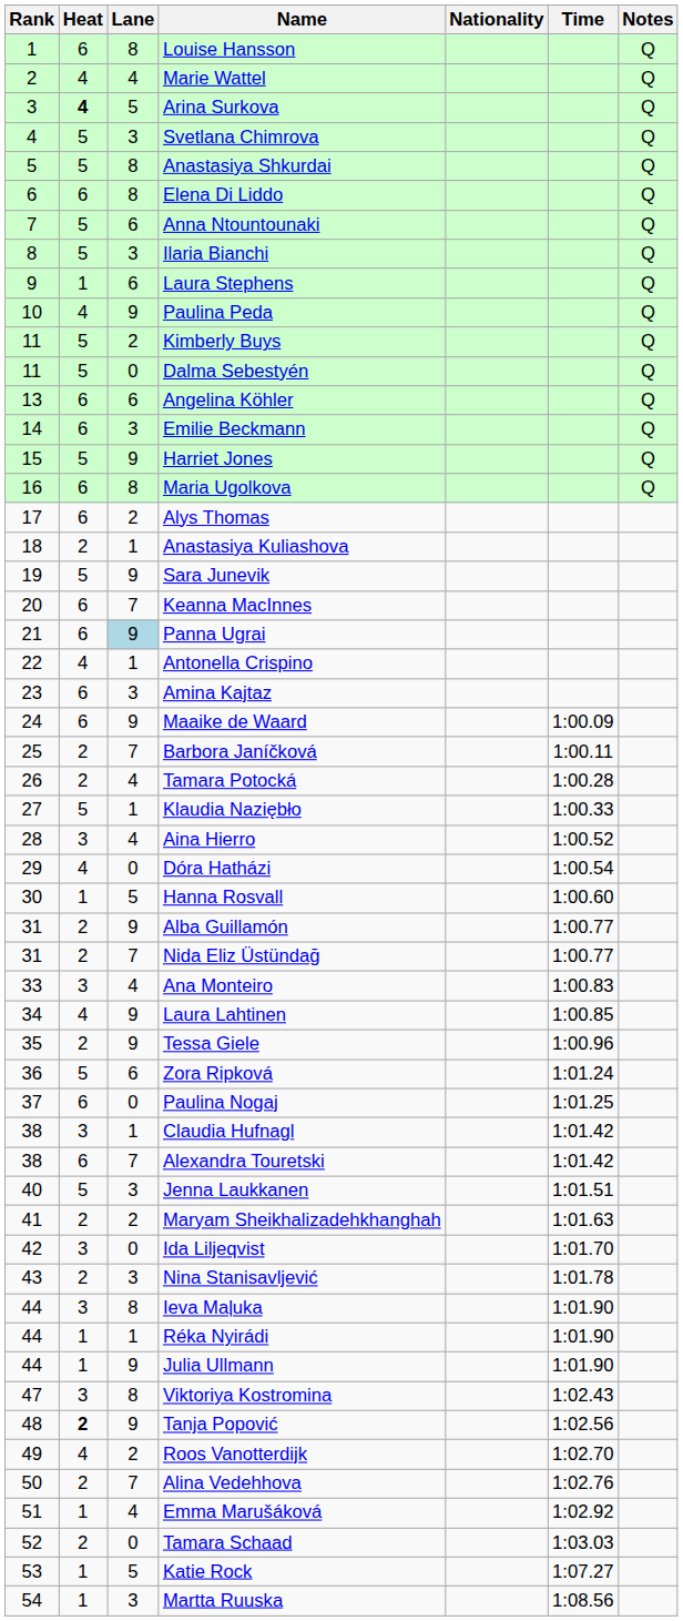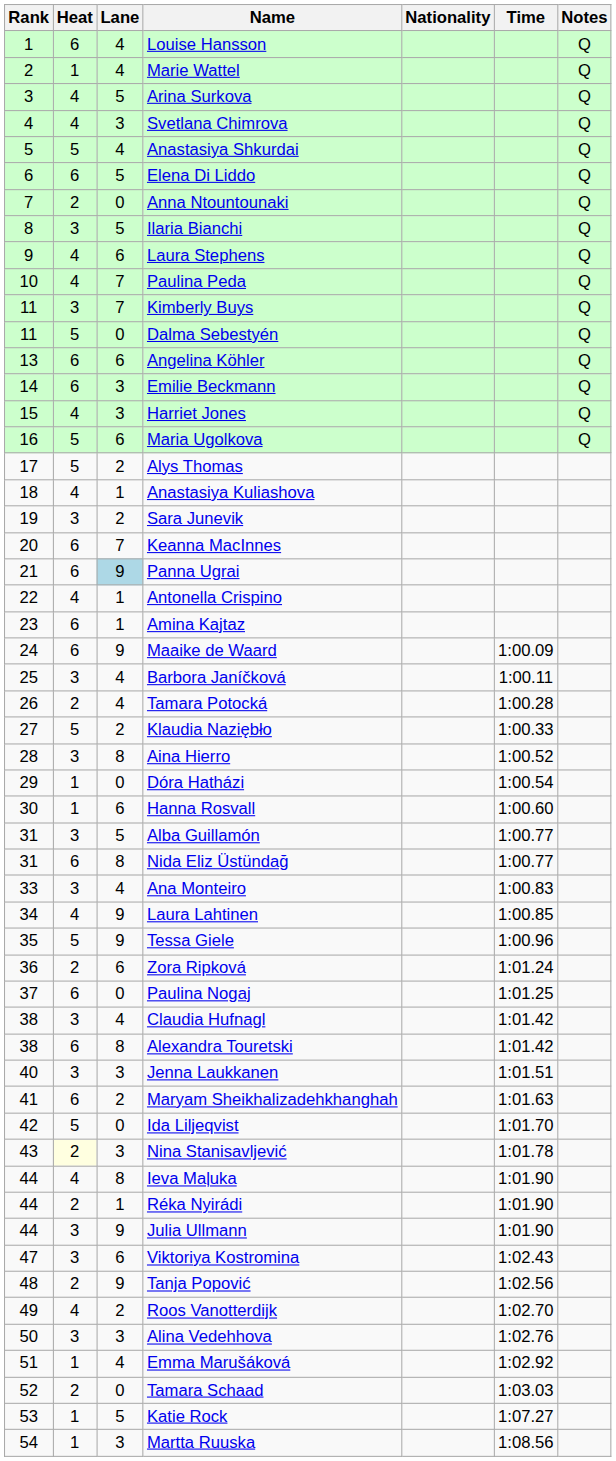 <table class="wikitable sortable" style="text-align:center">
 <tr>
 <th>Rank</th>
 <th>Heat</th>
 <th>Lane</th>
 <th>Name</th>
 <th>Nationality</th>
 <th>Time</th>
 <th>Notes</th>
 </tr>
 <tr bgcolor=ccffcc>
 <td>1</td>
 <td>6</td>
-<td>8</td>
+<td>4</td>
 <td align=left><a href='#'>Louise Hansson</a></td>
 <td align=left></td>
 <td></td>
 <td>Q</td>
 </tr>
 <tr bgcolor=ccffcc>
 <td>2</td>
-<td>4</td>
+<td>1</td>
 <td>4</td>
 <td align=left><a href='#'>Marie Wattel</a></td>
 <td align=left></td>
 <td></td>
 <td>Q</td>
 </tr>
 <tr bgcolor=ccffcc>
 <td>3</td>
-<td><strong>4</strong></td>
+<td>4</td>
 <td>5</td>
 <td align=left><a href='#'>Arina Surkova</a></td>
 <td align=left></td>
 <td></td>
 <td>Q</td>
 </tr>
 <tr bgcolor=ccffcc>
 <td>4</td>
-<td>5</td>
+<td>4</td>
 <td>3</td>
 <td align=left><a href='#'>Svetlana Chimrova</a></td>
 <td align=left></td>
 <td></td>
 <td>Q</td>
 </tr>
 <tr bgcolor=ccffcc>
 <td>5</td>
 <td>5</td>
-<td>8</td>
+<td>4</td>
 <td align=left><a href='#'>Anastasiya Shkurdai</a></td>
 <td align=left></td>
 <td></td>
 <td>Q</td>
 </tr>
 <tr bgcolor=ccffcc>
 <td>6</td>
 <td>6</td>
-<td>8</td>
+<td>5</td>
 <td align=left><a href='#'>Elena Di Liddo</a></td>
 <td align=left></td>
 <td></td>
 <td>Q</td>
 </tr>
 <tr bgcolor=ccffcc>
 <td>7</td>
-<td>5</td>
-<td>6</td>
+<td>2</td>
+<td>0</td>
 <td align=left><a href='#'>Anna Ntountounaki</a></td>
 <td align=left></td>
 <td></td>
 <td>Q</td>
 </tr>
 <tr bgcolor=ccffcc>
 <td>8</td>
+<td>3</td>
 <td>5</td>
-<td>3</td>
 <td align=left><a href='#'>Ilaria Bianchi</a></td>
 <td align=left></td>
 <td></td>
 <td>Q</td>
 </tr>
 <tr bgcolor=ccffcc>
 <td>9</td>
-<td>1</td>
+<td>4</td>
 <td>6</td>
 <td align=left><a href='#'>Laura Stephens</a></td>
 <td align=left></td>
 <td></td>
 <td>Q</td>
 </tr>
 <tr bgcolor=ccffcc>
 <td>10</td>
 <td>4</td>
-<td>9</td>
+<td>7</td>
 <td align=left><a href='#'>Paulina Peda</a></td>
 <td align=left></td>
 <td></td>
 <td>Q</td>
 </tr>
 <tr bgcolor=ccffcc>
 <td>11</td>
-<td>5</td>
-<td>2</td>
+<td>3</td>
+<td>7</td>
 <td align=left><a href='#'>Kimberly Buys</a></td>
 <td align=left></td>
 <td></td>
 <td>Q</td>
 </tr>
 <tr bgcolor=ccffcc>
 <td>11</td>
 <td>5</td>
 <td>0</td>
 <td align=left><a href='#'>Dalma Sebestyén</a></td>
 <td align=left></td>
 <td></td>
 <td>Q</td>
 </tr>
 <tr bgcolor=ccffcc>
 <td>13</td>
 <td>6</td>
 <td>6</td>
 <td align=left><a href='#'>Angelina Köhler</a></td>
 <td align=left></td>
 <td></td>
 <td>Q</td>
 </tr>
 <tr bgcolor=ccffcc>
 <td>14</td>
 <td>6</td>
 <td>3</td>
 <td align=left><a href='#'>Emilie Beckmann</a></td>
 <td align=left></td>
 <td></td>
 <td>Q</td>
 </tr>
 <tr bgcolor=ccffcc>
 <td>15</td>
-<td>5</td>
-<td>9</td>
+<td>4</td>
+<td>3</td>
 <td align=left><a href='#'>Harriet Jones</a></td>
 <td align=left></td>
 <td></td>
 <td>Q</td>
 </tr>
 <tr bgcolor=ccffcc>
 <td>16</td>
+<td>5</td>
 <td>6</td>
-<td>8</td>
 <td align=left><a href='#'>Maria Ugolkova</a></td>
 <td align=left></td>
 <td></td>
 <td>Q</td>
 </tr>
 <tr>
 <td>17</td>
-<td>6</td>
+<td>5</td>
 <td>2</td>
 <td align=left><a href='#'>Alys Thomas</a></td>
 <td align=left></td>
 <td></td>
 <td></td>
 </tr>
 <tr>
 <td>18</td>
-<td>2</td>
+<td>4</td>
 <td>1</td>
 <td align=left><a href='#'>Anastasiya Kuliashova</a></td>
 <td align=left></td>
 <td></td>
 <td></td>
 </tr>
 <tr>
 <td>19</td>
-<td>5</td>
-<td>9</td>
+<td>3</td>
+<td>2</td>
 <td align=left><a href='#'>Sara Junevik</a></td>
 <td align=left></td>
 <td></td>
 <td></td>
 </tr>
 <tr>
 <td>20</td>
 <td>6</td>
 <td>7</td>
 <td align=left><a href='#'>Keanna MacInnes</a></td>
 <td align=left></td>
 <td></td>
 <td></td>
 </tr>
 <tr>
 <td>21</td>
 <td>6</td>
 <td style="background: lightblue;">9</td>
 <td align=left><a href='#'>Panna Ugrai</a></td>
 <td align=left></td>
 <td></td>
 <td></td>
 </tr>
 <tr>
 <td>22</td>
 <td>4</td>
 <td>1</td>
 <td align=left><a href='#'>Antonella Crispino</a></td>
 <td align=left></td>
 <td></td>
 <td></td>
 </tr>
 <tr>
 <td>23</td>
 <td>6</td>
-<td>3</td>
+<td>1</td>
 <td align=left><a href='#'>Amina Kajtaz</a></td>
 <td align=left></td>
 <td></td>
 <td></td>
 </tr>
 <tr>
 <td>24</td>
 <td>6</td>
 <td>9</td>
 <td align=left><a href='#'>Maaike de Waard</a></td>
 <td align=left></td>
 <td>1:00.09</td>
 <td></td>
 </tr>
 <tr>
 <td>25</td>
-<td>2</td>
-<td>7</td>
+<td>3</td>
+<td>4</td>
 <td align=left><a href='#'>Barbora Janíčková</a></td>
 <td align=left></td>
 <td>1:00.11</td>
 <td></td>
 </tr>
 <tr>
 <td>26</td>
 <td>2</td>
 <td>4</td>
 <td align=left><a href='#'>Tamara Potocká</a></td>
 <td align=left></td>
 <td>1:00.28</td>
 <td></td>
 </tr>
 <tr>
 <td>27</td>
 <td>5</td>
-<td>1</td>
+<td>2</td>
 <td align=left><a href='#'>Klaudia Naziębło</a></td>
 <td align=left></td>
 <td>1:00.33</td>
 <td></td>
 </tr>
 <tr>
 <td>28</td>
 <td>3</td>
-<td>4</td>
+<td>8</td>
 <td align=left><a href='#'>Aina Hierro</a></td>
 <td align=left></td>
 <td>1:00.52</td>
 <td></td>
 </tr>
 <tr>
 <td>29</td>
-<td>4</td>
+<td>1</td>
 <td>0</td>
 <td align=left><a href='#'>Dóra Hatházi</a></td>
 <td align=left></td>
 <td>1:00.54</td>
 <td></td>
 </tr>
 <tr>
 <td>30</td>
 <td>1</td>
-<td>5</td>
+<td>6</td>
 <td align=left><a href='#'>Hanna Rosvall</a></td>
 <td align=left></td>
 <td>1:00.60</td>
 <td></td>
 </tr>
 <tr>
 <td>31</td>
-<td>2</td>
-<td>9</td>
+<td>3</td>
+<td>5</td>
 <td align=left><a href='#'>Alba Guillamón</a></td>
 <td align=left></td>
 <td>1:00.77</td>
 <td></td>
 </tr>
 <tr>
 <td>31</td>
-<td>2</td>
-<td>7</td>
+<td>6</td>
+<td>8</td>
 <td align=left><a href='#'>Nida Eliz Üstündağ</a></td>
 <td align=left></td>
 <td>1:00.77</td>
 <td></td>
 </tr>
 <tr>
 <td>33</td>
 <td>3</td>
 <td>4</td>
 <td align=left><a href='#'>Ana Monteiro</a></td>
 <td align=left></td>
 <td>1:00.83</td>
 <td></td>
 </tr>
 <tr>
 <td>34</td>
 <td>4</td>
 <td>9</td>
 <td align=left><a href='#'>Laura Lahtinen</a></td>
 <td align=left></td>
 <td>1:00.85</td>
 <td></td>
 </tr>
 <tr>
 <td>35</td>
-<td>2</td>
+<td>5</td>
 <td>9</td>
 <td align=left><a href='#'>Tessa Giele</a></td>
 <td align=left></td>
 <td>1:00.96</td>
 <td></td>
 </tr>
 <tr>
 <td>36</td>
-<td>5</td>
+<td>2</td>
 <td>6</td>
 <td align=left><a href='#'>Zora Ripková</a></td>
 <td align=left></td>
 <td>1:01.24</td>
 <td></td>
 </tr>
 <tr>
 <td>37</td>
 <td>6</td>
 <td>0</td>
 <td align=left><a href='#'>Paulina Nogaj</a></td>
 <td align=left></td>
 <td>1:01.25</td>
 <td></td>
 </tr>
 <tr>
 <td>38</td>
 <td>3</td>
-<td>1</td>
+<td>4</td>
 <td align=left><a href='#'>Claudia Hufnagl</a></td>
 <td align=left></td>
 <td>1:01.42</td>
 <td></td>
 </tr>
 <tr>
 <td>38</td>
 <td>6</td>
-<td>7</td>
+<td>8</td>
 <td align=left><a href='#'>Alexandra Touretski</a></td>
 <td align=left></td>
 <td>1:01.42</td>
 <td></td>
 </tr>
 <tr>
 <td>40</td>
-<td>5</td>
+<td>3</td>
 <td>3</td>
 <td align=left><a href='#'>Jenna Laukkanen</a></td>
 <td align=left></td>
 <td>1:01.51</td>
 <td></td>
 </tr>
 <tr>
 <td>41</td>
-<td>2</td>
+<td>6</td>
 <td>2</td>
 <td align=left><a href='#'>Maryam Sheikhalizadehkhanghah</a></td>
 <td align=left></td>
 <td>1:01.63</td>
 <td></td>
 </tr>
 <tr>
 <td>42</td>
-<td>3</td>
+<td>5</td>
 <td>0</td>
 <td align=left><a href='#'>Ida Liljeqvist</a></td>
 <td align=left></td>
 <td>1:01.70</td>
 <td></td>
 </tr>
 <tr>
 <td>43</td>
-<td>2</td>
+<td style="background: lightyellow;">2</td>
 <td>3</td>
 <td align=left><a href='#'>Nina Stanisavljević</a></td>
 <td align=left></td>
 <td>1:01.78</td>
 <td></td>
 </tr>
 <tr>
 <td>44</td>
-<td>3</td>
+<td>4</td>
 <td>8</td>
 <td align=left><a href='#'>Ieva Maļuka</a></td>
 <td align=left></td>
 <td>1:01.90</td>
 <td></td>
 </tr>
 <tr>
 <td>44</td>
-<td>1</td>
+<td>2</td>
 <td>1</td>
 <td align=left><a href='#'>Réka Nyirádi</a></td>
 <td align=left></td>
 <td>1:01.90</td>
 <td></td>
 </tr>
 <tr>
 <td>44</td>
-<td>1</td>
+<td>3</td>
 <td>9</td>
 <td align=left><a href='#'>Julia Ullmann</a></td>
 <td align=left></td>
 <td>1:01.90</td>
 <td></td>
 </tr>
 <tr>
 <td>47</td>
 <td>3</td>
-<td>8</td>
+<td>6</td>
 <td align=left><a href='#'>Viktoriya Kostromina</a></td>
 <td align=left></td>
 <td>1:02.43</td>
 <td></td>
 </tr>
 <tr>
 <td>48</td>
-<td><strong>2</strong></td>
+<td>2</td>
 <td>9</td>
 <td align=left><a href='#'>Tanja Popović</a></td>
 <td align=left></td>
 <td>1:02.56</td>
 <td></td>
 </tr>
 <tr>
 <td>49</td>
 <td>4</td>
 <td>2</td>
 <td align=left><a href='#'>Roos Vanotterdijk</a></td>
 <td align=left></td>
 <td>1:02.70</td>
 <td></td>
 </tr>
 <tr>
 <td>50</td>
-<td>2</td>
-<td>7</td>
+<td>3</td>
+<td>3</td>
 <td align=left><a href='#'>Alina Vedehhova</a></td>
 <td align=left></td>
 <td>1:02.76</td>
 <td></td>
 </tr>
 <tr>
 <td>51</td>
 <td>1</td>
 <td>4</td>
 <td align=left><a href='#'>Emma Marušáková</a></td>
 <td align=left></td>
 <td>1:02.92</td>
 <td></td>
 </tr>
 <tr>
 <td>52</td>
 <td>2</td>
 <td>0</td>
 <td align=left><a href='#'>Tamara Schaad</a></td>
 <td align=left></td>
 <td>1:03.03</td>
 <td></td>
 </tr>
 <tr>
 <td>53</td>
 <td>1</td>
 <td>5</td>
 <td align=left><a href='#'>Katie Rock</a></td>
 <td align=left></td>
 <td>1:07.27</td>
 <td></td>
 </tr>
 <tr>
 <td>54</td>
 <td>1</td>
 <td>3</td>
 <td align=left><a href='#'>Martta Ruuska</a></td>
 <td align=left></td>
 <td>1:08.56</td>
 <td></td>
 </tr>
 </table>
